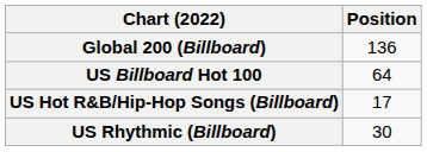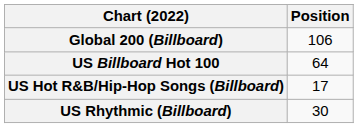 <table class="wikitable sortable plainrowheaders" style="text-align:center">
 <tr>
 <th scope="col">Chart (2022)</th>
 <th scope="col">Position</th>
 </tr>
 <tr>
 <th scope="row">Global 200 (<em>Billboard</em>)</th>
-<td>136</td>
+<td>106</td>
 </tr>
 <tr>
 <th scope="row">US <em>Billboard</em> Hot 100</th>
 <td>64</td>
 </tr>
 <tr>
 <th scope="row">US Hot R&B/Hip-Hop Songs (<em>Billboard</em>)</th>
 <td>17</td>
 </tr>
 <tr>
 <th scope="row">US Rhythmic (<em>Billboard</em>)</th>
 <td>30</td>
 </tr>
 </table>
